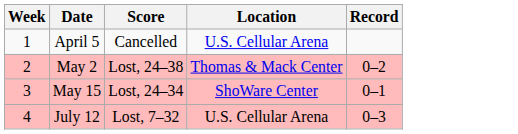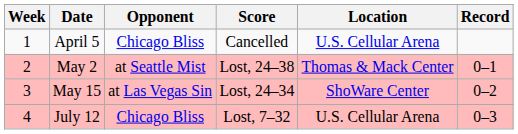 <table class="wikitable" style="text-align:center">
 <tr>
 <th>Week</th>
 <th>Date</th>
+<th>Opponent</th>
 <th>Score</th>
 <th>Location</th>
 <th>Record</th>
 </tr>
 <tr bgcolor=>
 <td>1</td>
 <td>April 5</td>
+<td><a href='#'>Chicago Bliss</a></td>
 <td>Cancelled</td>
 <td><a href='#'>U.S. Cellular Arena</a></td>
 <td></td>
 </tr>
 <tr bgcolor="ffbbbb">
 <td>2</td>
 <td>May 2</td>
+<td>at <a href='#'>Seattle Mist</a></td>
 <td>Lost, 24–38</td>
 <td><a href='#'>Thomas & Mack Center</a></td>
-<td>0–2</td>
+<td>0–1</td>
 </tr>
 <tr bgcolor="ffbbbb">
 <td>3</td>
 <td>May 15</td>
+<td>at <a href='#'>Las Vegas Sin</a></td>
 <td>Lost, 24–34</td>
 <td><a href='#'>ShoWare Center</a></td>
-<td>0–1</td>
+<td>0–2</td>
 </tr>
 <tr bgcolor="ffbbbb">
 <td>4</td>
 <td>July 12</td>
+<td><a href='#'>Chicago Bliss</a></td>
 <td>Lost, 7–32</td>
 <td>U.S. Cellular Arena</td>
 <td>0–3</td>
 </tr>
 </table>
